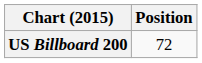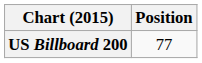 <table class="wikitable plainrowheaders" style="text-align:center">
 <tr>
 <th scope="col">Chart (2015)</th>
 <th scope="col">Position</th>
 </tr>
 <tr>
 <th scope="row">US <em>Billboard</em> 200</th>
-<td>72</td>
+<td>77</td>
 </tr>
 </table>
